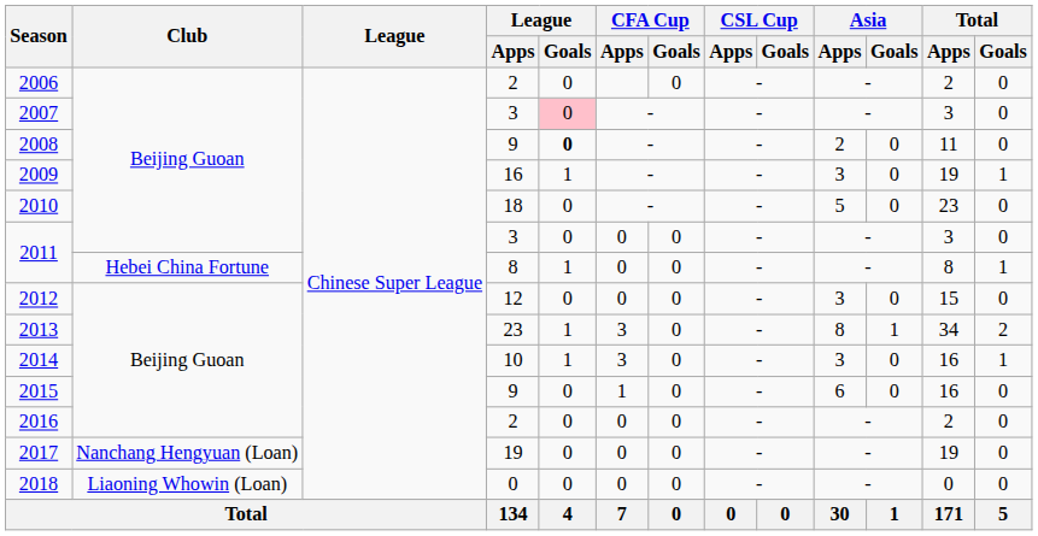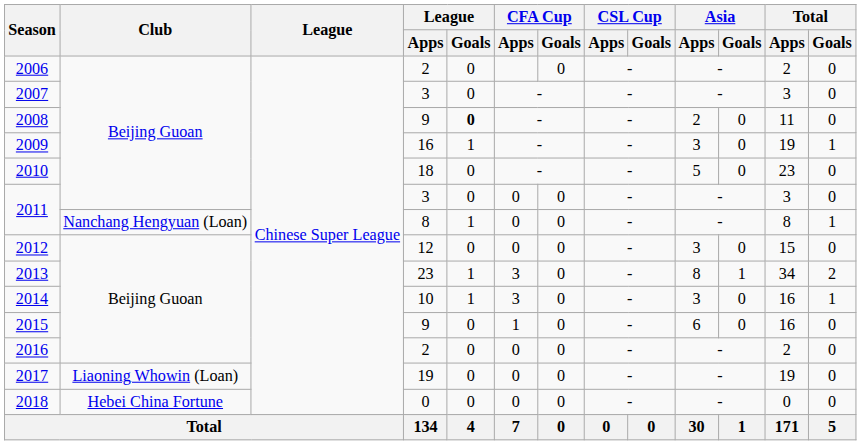 <table class="wikitable" style="text-align: center;">
 <tr>
 <th rowspan="2">Season</th>
 <th rowspan="2">Club</th>
 <th rowspan="2">League</th>
 <th colspan="2">League</th>
 <th colspan="2"><a href='#'>CFA Cup</a></th>
 <th colspan="2"><a href='#'>CSL Cup</a></th>
 <th colspan="2"><a href='#'>Asia</a></th>
 <th colspan="2">Total</th>
 </tr>
 <tr>
 <th>Apps</th>
 <th>Goals</th>
 <th>Apps</th>
 <th>Goals</th>
 <th>Apps</th>
 <th>Goals</th>
 <th>Apps</th>
 <th>Goals</th>
 <th>Apps</th>
 <th>Goals</th>
 </tr>
 <tr>
 <td><a href='#'>2006</a></td>
 <td rowspan="6"><a href='#'>Beijing Guoan</a></td>
 <td rowspan="14"><a href='#'>Chinese Super League</a></td>
 <td>2</td>
 <td>0</td>
 <td></td>
 <td>0</td>
 <td colspan="2">-</td>
 <td colspan="2">-</td>
 <td>2</td>
 <td>0</td>
 </tr>
 <tr>
 <td><a href='#'>2007</a></td>
 <td>3</td>
-<td style="background: pink;">0</td>
+<td>0</td>
 <td colspan="2">-</td>
 <td colspan="2">-</td>
 <td colspan="2">-</td>
 <td>3</td>
 <td>0</td>
 </tr>
 <tr>
 <td><a href='#'>2008</a></td>
 <td>9</td>
 <td><strong>0</strong></td>
 <td colspan="2">-</td>
 <td colspan="2">-</td>
 <td>2</td>
 <td>0</td>
 <td>11</td>
 <td>0</td>
 </tr>
 <tr>
 <td><a href='#'>2009</a></td>
 <td>16</td>
 <td>1</td>
 <td colspan="2">-</td>
 <td colspan="2">-</td>
 <td>3</td>
 <td>0</td>
 <td>19</td>
 <td>1</td>
 </tr>
 <tr>
 <td><a href='#'>2010</a></td>
 <td>18</td>
 <td>0</td>
 <td colspan="2">-</td>
 <td colspan="2">-</td>
 <td>5</td>
 <td>0</td>
 <td>23</td>
 <td>0</td>
 </tr>
 <tr>
 <td rowspan="2"><a href='#'>2011</a></td>
 <td>3</td>
 <td>0</td>
 <td>0</td>
 <td>0</td>
 <td colspan="2">-</td>
 <td colspan="2">-</td>
 <td>3</td>
 <td>0</td>
 </tr>
 <tr>
-<td><a href='#'>Hebei China Fortune</a></td>
+<td><a href='#'>Nanchang Hengyuan</a> (Loan)</td>
 <td>8</td>
 <td>1</td>
 <td>0</td>
 <td>0</td>
 <td colspan="2">-</td>
 <td colspan="2">-</td>
 <td>8</td>
 <td>1</td>
 </tr>
 <tr>
 <td><a href='#'>2012</a></td>
 <td rowspan="5">Beijing Guoan</td>
 <td>12</td>
 <td>0</td>
 <td>0</td>
 <td>0</td>
 <td colspan="2">-</td>
 <td>3</td>
 <td>0</td>
 <td>15</td>
 <td>0</td>
 </tr>
 <tr>
 <td><a href='#'>2013</a></td>
 <td>23</td>
 <td>1</td>
 <td>3</td>
 <td>0</td>
 <td colspan="2">-</td>
 <td>8</td>
 <td>1</td>
 <td>34</td>
 <td>2</td>
 </tr>
 <tr>
 <td><a href='#'>2014</a></td>
 <td>10</td>
 <td>1</td>
 <td>3</td>
 <td>0</td>
 <td colspan="2">-</td>
 <td>3</td>
 <td>0</td>
 <td>16</td>
 <td>1</td>
 </tr>
 <tr>
 <td><a href='#'>2015</a></td>
 <td>9</td>
 <td>0</td>
 <td>1</td>
 <td>0</td>
 <td colspan="2">-</td>
 <td>6</td>
 <td>0</td>
 <td>16</td>
 <td>0</td>
 </tr>
 <tr>
 <td><a href='#'>2016</a></td>
 <td>2</td>
 <td>0</td>
 <td>0</td>
 <td>0</td>
 <td colspan="2">-</td>
 <td colspan="2">-</td>
 <td>2</td>
 <td>0</td>
 </tr>
 <tr>
 <td><a href='#'>2017</a></td>
-<td><a href='#'>Nanchang Hengyuan</a> (Loan)</td>
+<td><a href='#'>Liaoning Whowin</a> (Loan)</td>
 <td>19</td>
 <td>0</td>
 <td>0</td>
 <td>0</td>
 <td colspan="2">-</td>
 <td colspan="2">-</td>
 <td>19</td>
 <td>0</td>
 </tr>
 <tr>
 <td><a href='#'>2018</a></td>
-<td><a href='#'>Liaoning Whowin</a> (Loan)</td>
+<td><a href='#'>Hebei China Fortune</a></td>
 <td>0</td>
 <td>0</td>
 <td>0</td>
 <td>0</td>
 <td colspan="2">-</td>
 <td colspan="2">-</td>
 <td>0</td>
 <td>0</td>
 </tr>
 <tr>
 <th colspan="3">Total</th>
 <th>134</th>
 <th>4</th>
 <th>7</th>
 <th>0</th>
 <th>0</th>
 <th>0</th>
 <th>30</th>
 <th>1</th>
 <th>171</th>
 <th>5</th>
 </tr>
 </table>
